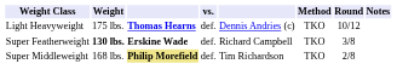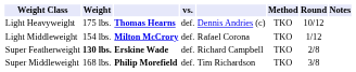 <table class="toccolours" style="font-size: 85%;">
 <tr>
 <th style="background:#e6e8fa; color:#000; text-align:center;">Weight Class</th>
 <th style="background:#e6e8fa; color:#000; text-align:center;">Weight</th>
 <th style="background:#e6e8fa; color:#000; text-align:center;"></th>
 <th style="background:#e6e8fa; color:#000; text-align:center;">vs.</th>
 <th style="background:#e6e8fa; color:#000; text-align:center;"></th>
 <th style="background:#e6e8fa; color:#000; text-align:center;">Method</th>
 <th style="background:#e6e8fa; color:#000; text-align:center;">Round</th>
 <th style="background:#e6e8fa; color:#000; text-align:center;">Notes</th>
 </tr>
 <tr>
 <td>Light Heavyweight</td>
 <td>175 lbs.</td>
 <td><strong><a href='#'>Thomas Hearns</a></strong></td>
 <td>def.</td>
 <td><a href='#'>Dennis Andries</a> (c)</td>
 <td align=center>TKO</td>
 <td align=center>10/12</td>
 <td></td>
 </tr>
 <tr>
+<td>Light Middleweight</td>
+<td>154 lbs.</td>
+<td><strong><a href='#'>Milton McCrory</a></strong></td>
+<td>def.</td>
+<td>Rafael Corona</td>
+<td align=center>TKO</td>
+<td align=center>1/12</td>
+<td></td>
+</tr>
+<tr>
 <td>Super Featherweight</td>
 <td><strong>130 lbs.</strong></td>
 <td><strong>Erskine Wade</strong></td>
 <td>def.</td>
 <td>Richard Campbell</td>
 <td align=center>TKO</td>
-<td align=center>3/8</td>
+<td align=center>2/8</td>
 </tr>
 <tr>
 <td>Super Middleweight</td>
 <td>168 lbs.</td>
-<td style="background: khaki;"><strong>Philip Morefield</strong></td>
+<td><strong>Philip Morefield</strong></td>
 <td>def.</td>
 <td>Tim Richardson</td>
 <td align=center>TKO</td>
-<td align=center>2/8</td>
+<td align=center>3/8</td>
 </tr>
 </table>
